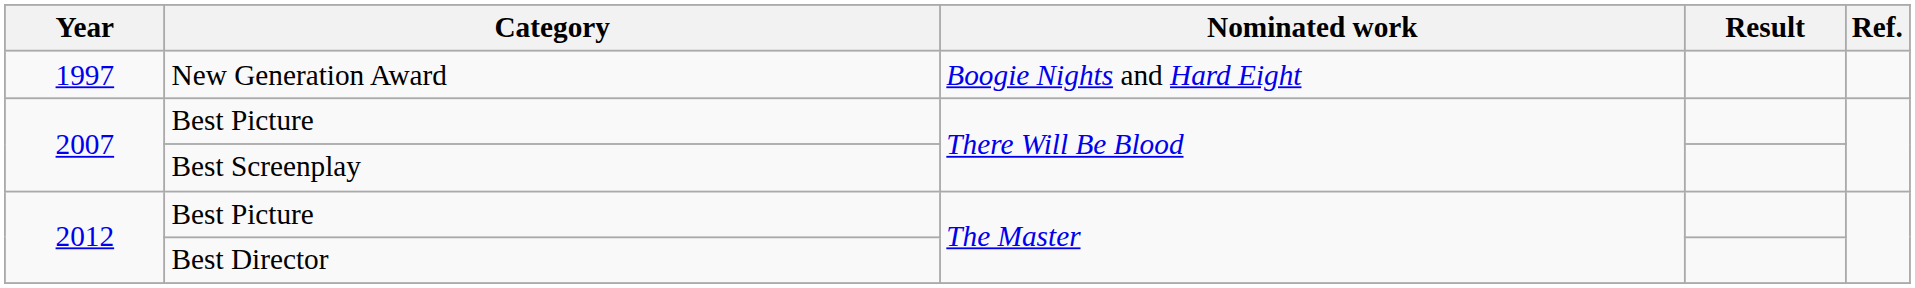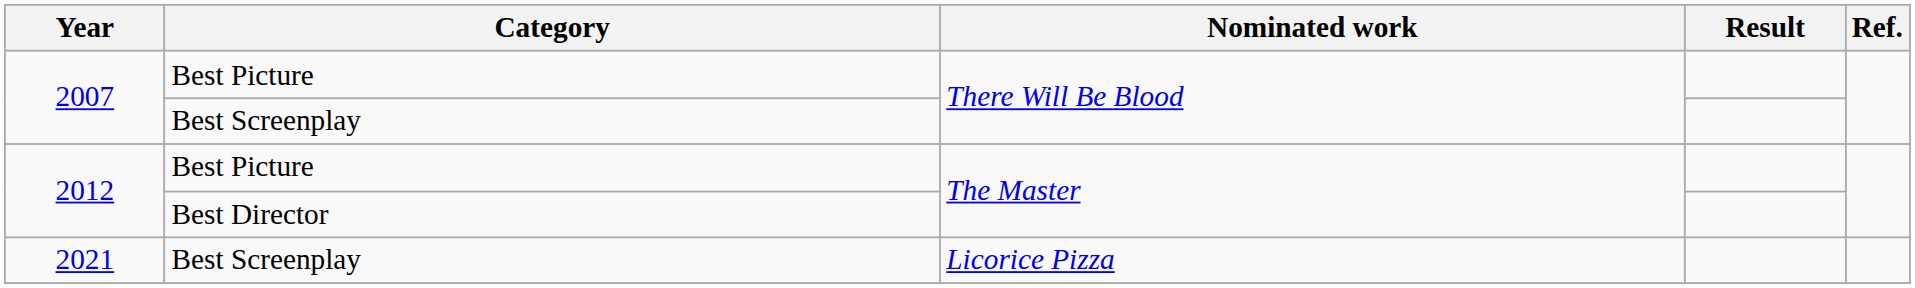 <table class=wikitable>
 <tr>
 <th scope="col" style="width:5em;">Year</th>
 <th scope="col" style="width:26em;">Category</th>
 <th scope="col" style="width:25em;">Nominated work</th>
 <th scope="col" style="width:5em;">Result</th>
 <th>Ref.</th>
-</tr>
-<tr>
-<td style="text-align:center;"><a href='#'>1997</a></td>
-<td>New Generation Award</td>
-<td><em><a href='#'>Boogie Nights</a></em> and <em><a href='#'>Hard Eight</a></em></td>
-<td></td>
-<td></td>
 </tr>
 <tr>
 <td style="text-align:center;" rowspan="2"><a href='#'>2007</a></td>
 <td>Best Picture</td>
 <td rowspan="2"><em><a href='#'>There Will Be Blood</a></em></td>
 <td></td>
 <td rowspan="2"></td>
 </tr>
 <tr>
 <td>Best Screenplay</td>
 <td></td>
 </tr>
 <tr>
 <td style="text-align:center;" rowspan="2"><a href='#'>2012</a></td>
 <td>Best Picture</td>
 <td rowspan="2"><em><a href='#'>The Master</a></em></td>
 <td></td>
 <td rowspan="2"></td>
 </tr>
 <tr>
 <td>Best Director</td>
 <td></td>
 </tr>
+<tr>
+<td style="text-align:center;"><a href='#'>2021</a></td>
+<td>Best Screenplay</td>
+<td><em><a href='#'>Licorice Pizza</a></em></td>
+<td></td>
+<td></td>
+</tr>
 </table>
